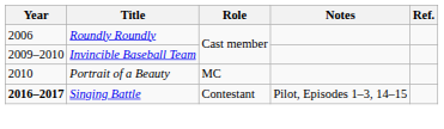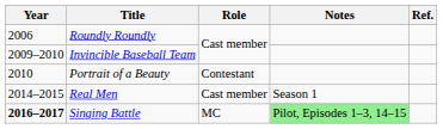 <table class="wikitable">
 <tr>
 <th>Year</th>
 <th>Title</th>
 <th>Role</th>
 <th>Notes</th>
 <th>Ref.</th>
 </tr>
 <tr>
 <td>2006</td>
 <td><em><a href='#'>Roundly Roundly</a></em></td>
 <td rowspan=2>Cast member</td>
 <td></td>
 <td></td>
 </tr>
 <tr>
 <td>2009–2010</td>
 <td><em><a href='#'>Invincible Baseball Team</a></em></td>
 <td></td>
 <td></td>
 </tr>
 <tr>
 <td>2010</td>
 <td><em>Portrait of a Beauty</em></td>
-<td>MC</td>
+<td>Contestant</td>
 <td></td>
+<td></td>
+</tr>
+<tr>
+<td>2014–2015</td>
+<td><em><a href='#'>Real Men</a></em></td>
+<td>Cast member</td>
+<td>Season 1</td>
 <td></td>
 </tr>
 <tr>
 <td><strong>2016–2017</strong></td>
 <td><em><a href='#'>Singing Battle</a></em></td>
-<td>Contestant</td>
-<td>Pilot, Episodes 1–3, 14–15</td>
+<td>MC</td>
+<td style="background: lightgreen;">Pilot, Episodes 1–3, 14–15</td>
 <td></td>
 </tr>
 </table>
